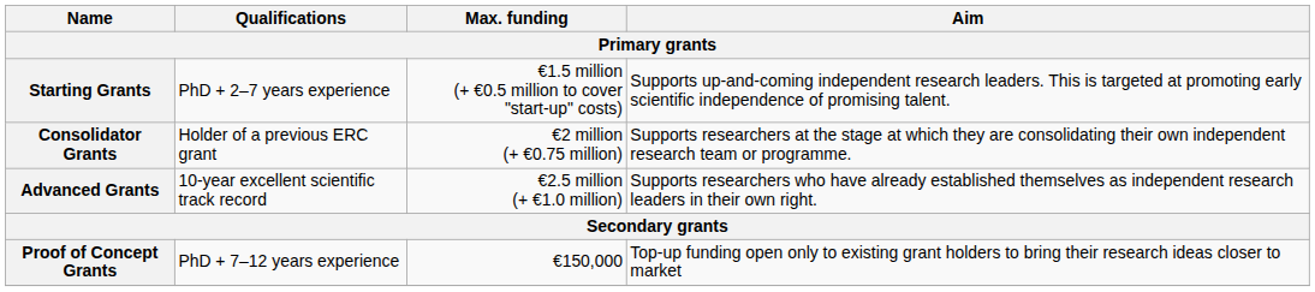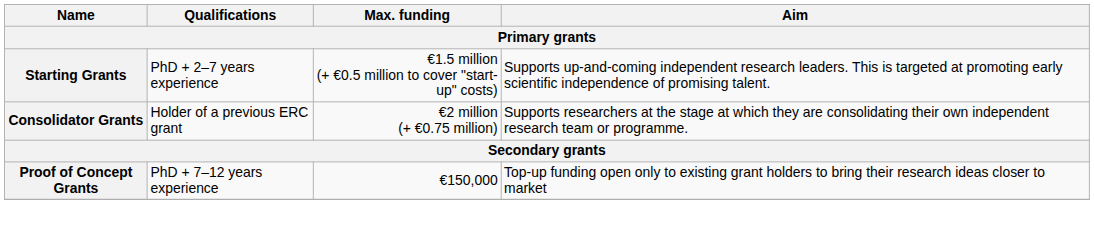 <table class="wikitable">
 <tr>
 <th>Name</th>
 <th>Qualifications</th>
 <th>Max. funding</th>
 <th>Aim</th>
 </tr>
 <tr>
 <th colspan="4">Primary grants</th>
 </tr>
 <tr>
 <th>Starting Grants</th>
 <td>PhD + 2–7 years experience</td>
 <td style="text-align:right">€1.5 million<br>(+ €0.5 million to cover "start-up" costs)</td>
 <td>Supports up-and-coming independent research leaders. This is targeted at promoting early scientific independence of promising talent.</td>
 </tr>
 <tr>
 <th>Consolidator Grants</th>
 <td>Holder of a previous ERC grant</td>
 <td style="text-align:right">€2 million<br>(+ €0.75 million)</td>
 <td>Supports researchers at the stage at which they are consolidating their own independent research team or programme.</td>
 </tr>
 <tr>
-<th>Advanced Grants</th>
-<td>10-year excellent scientific track record</td>
-<td style="text-align:right">€2.5 million<br>(+ €1.0 million)</td>
-<td>Supports researchers who have already established themselves as independent research leaders in their own right.</td>
-</tr>
-<tr>
 <th colspan="4">Secondary grants</th>
 </tr>
 <tr>
 <th>Proof of Concept Grants</th>
 <td>PhD + 7–12 years experience</td>
 <td style="text-align:right">€150,000</td>
 <td>Top-up funding open only to existing grant holders to bring their research ideas closer to market</td>
 </tr>
 <tr>
 </tr>
 </table>
